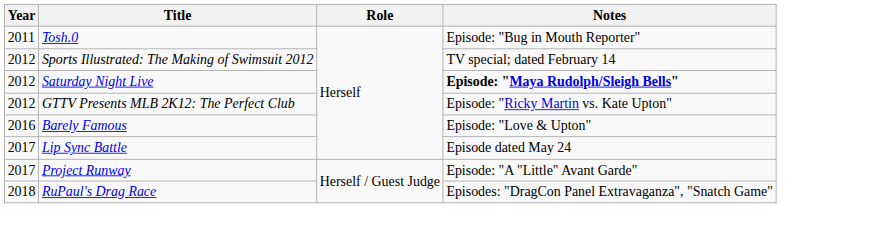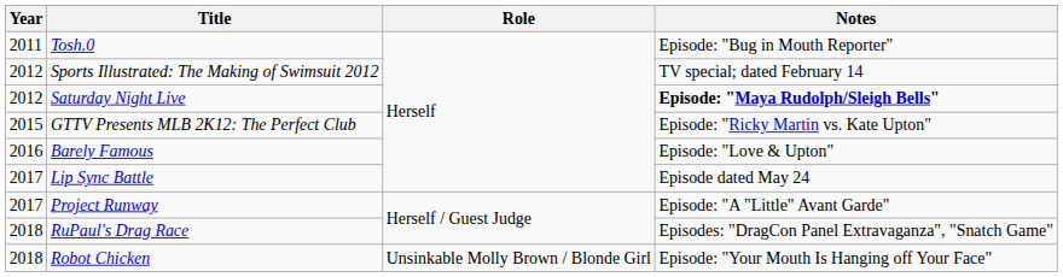 <table class="wikitable sortable">
 <tr>
 <th>Year</th>
 <th>Title</th>
 <th>Role</th>
 <th class="unsortable">Notes</th>
 </tr>
 <tr>
 <td>2011</td>
 <td><em><a href='#'>Tosh.0</a></em></td>
 <td rowspan="6">Herself</td>
 <td>Episode: "Bug in Mouth Reporter"</td>
 </tr>
 <tr>
 <td>2012</td>
 <td><em>Sports Illustrated: The Making of Swimsuit 2012</em></td>
 <td>TV special; dated February 14</td>
 </tr>
 <tr>
 <td>2012</td>
 <td><em><a href='#'>Saturday Night Live</a></em></td>
 <td><strong>Episode: "<a href='#'>Maya Rudolph/Sleigh Bells</a>"</strong></td>
 </tr>
 <tr>
-<td>2012</td>
+<td>2015</td>
 <td><em>GTTV Presents MLB 2K12: The Perfect Club</em></td>
 <td>Episode: "<a href='#'>Ricky Martin</a> vs. Kate Upton"</td>
 </tr>
 <tr>
 <td>2016</td>
 <td><em><a href='#'>Barely Famous</a></em></td>
 <td>Episode: "Love & Upton"</td>
 </tr>
 <tr>
 <td>2017</td>
 <td><em><a href='#'>Lip Sync Battle</a></em></td>
 <td>Episode dated May 24</td>
 </tr>
 <tr>
 <td>2017</td>
 <td><em><a href='#'>Project Runway</a></em></td>
 <td rowspan="2">Herself / Guest Judge</td>
 <td>Episode: "A "Little" Avant Garde"</td>
 </tr>
 <tr>
 <td>2018</td>
 <td><em><a href='#'>RuPaul's Drag Race</a></em></td>
 <td>Episodes: "DragCon Panel Extravaganza", "Snatch Game"</td>
 </tr>
+<tr>
+<td>2018</td>
+<td><em><a href='#'>Robot Chicken</a></em></td>
+<td>Unsinkable Molly Brown / Blonde Girl</td>
+<td>Episode: "Your Mouth Is Hanging off Your Face"</td>
+</tr>
 </table>
